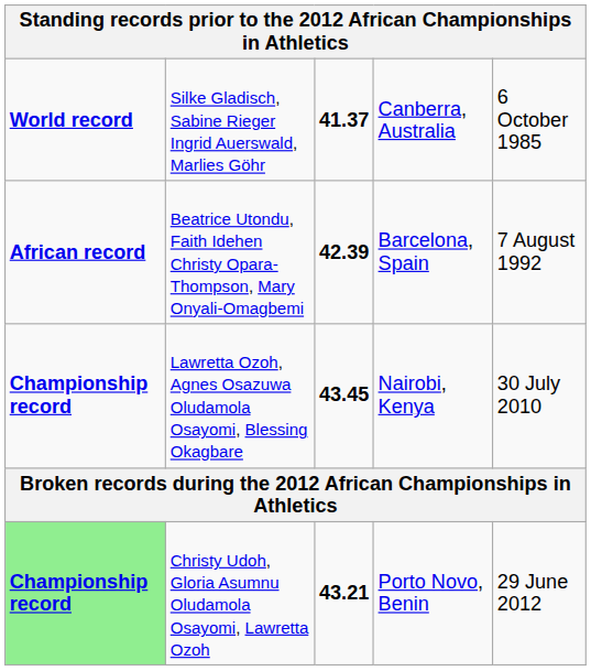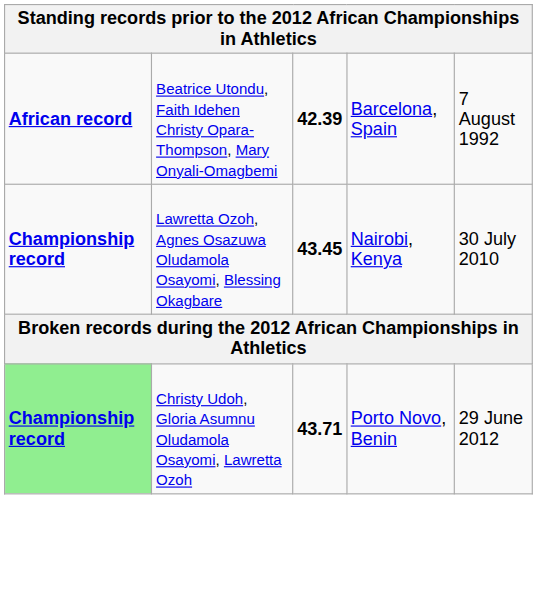 <table class="wikitable" width=75%>
 <tr>
 <th colspan="5">Standing records prior to the 2012 African Championships in Athletics</th>
-</tr>
-<tr>
-<td><strong><a href='#'>World record</a></strong></td>
-<td><br><small><a href='#'>Silke Gladisch</a>, <a href='#'>Sabine Rieger</a><br><a href='#'>Ingrid Auerswald</a>, <a href='#'>Marlies Göhr</a></small></td>
-<td><strong>41.37</strong></td>
-<td><a href='#'>Canberra</a>, <a href='#'>Australia</a></td>
-<td>6 October 1985</td>
 </tr>
 <tr>
 <td><strong><a href='#'>African record</a></strong></td>
 <td><br><small><a href='#'>Beatrice Utondu</a>, <a href='#'>Faith Idehen</a><br><a href='#'>Christy Opara-Thompson</a>, <a href='#'>Mary Onyali-Omagbemi</a></small></td>
 <td><strong>42.39</strong></td>
 <td><a href='#'>Barcelona</a>, <a href='#'>Spain</a></td>
 <td>7 August 1992</td>
 </tr>
 <tr>
 <td><strong><a href='#'>Championship record</a></strong></td>
 <td><br><small><a href='#'>Lawretta Ozoh</a>, <a href='#'>Agnes Osazuwa</a><br><a href='#'>Oludamola Osayomi</a>, <a href='#'>Blessing Okagbare</a></small></td>
 <td><strong>43.45</strong></td>
 <td><a href='#'>Nairobi</a>, <a href='#'>Kenya</a></td>
 <td>30 July 2010</td>
 </tr>
 <tr>
 <th colspan="5">Broken records during the 2012 African Championships in Athletics</th>
 </tr>
 <tr>
 <td style="background: lightgreen;"><strong><a href='#'>Championship record</a></strong></td>
 <td><br><small><a href='#'>Christy Udoh</a>, <a href='#'>Gloria Asumnu</a><br><a href='#'>Oludamola Osayomi</a>, <a href='#'>Lawretta Ozoh</a></small></td>
-<td><strong>43.21</strong></td>
+<td><strong>43.71</strong></td>
 <td><a href='#'>Porto Novo</a>, <a href='#'>Benin</a></td>
 <td>29 June 2012</td>
 </tr>
 </table>
